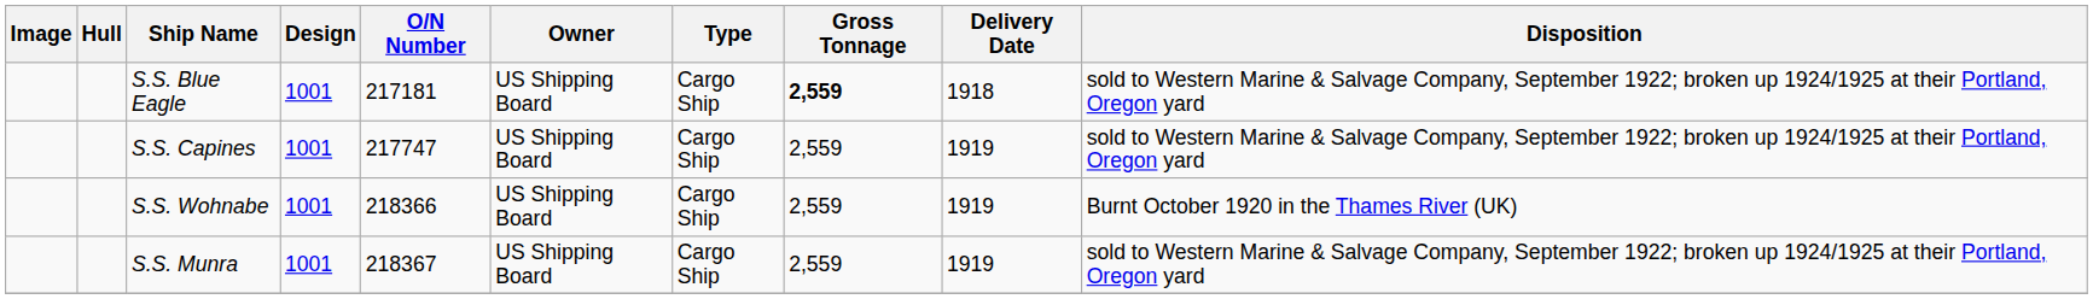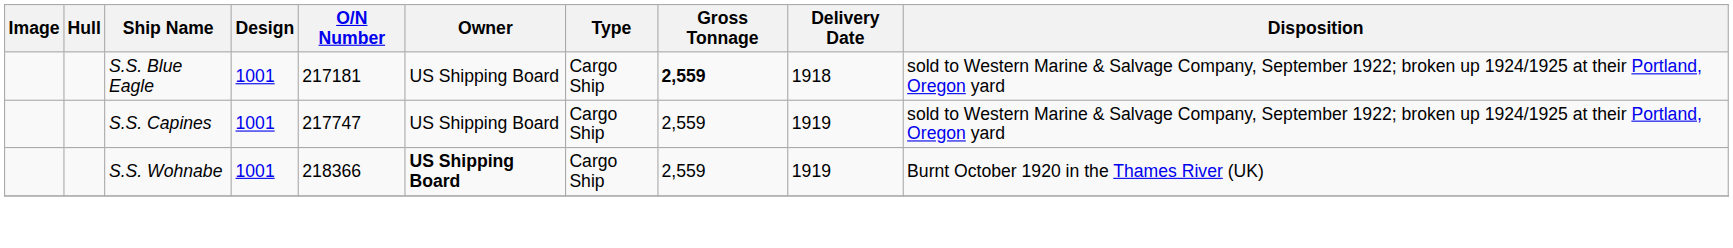 <table class="wikitable" border="1">
 <tr>
 <th>Image</th>
 <th>Hull</th>
 <th>Ship Name</th>
 <th>Design</th>
 <th><a href='#'>O/N Number</a></th>
 <th>Owner</th>
 <th>Type</th>
 <th>Gross Tonnage</th>
 <th>Delivery Date</th>
 <th>Disposition</th>
 </tr>
 <tr>
 <td></td>
 <td></td>
 <td><em>S.S. Blue Eagle</em></td>
 <td><a href='#'>1001</a></td>
 <td>217181</td>
 <td>US Shipping Board</td>
 <td>Cargo Ship</td>
 <td><strong>2,559</strong></td>
 <td>1918</td>
 <td>sold to Western Marine & Salvage Company, September 1922; broken up 1924/1925 at their <a href='#'>Portland, Oregon</a> yard</td>
 </tr>
 <tr>
 <td></td>
 <td></td>
 <td><em>S.S. Capines</em></td>
 <td><a href='#'>1001</a></td>
 <td>217747</td>
 <td>US Shipping Board</td>
 <td>Cargo Ship</td>
 <td>2,559</td>
 <td>1919</td>
 <td>sold to Western Marine & Salvage Company, September 1922; broken up 1924/1925 at their <a href='#'>Portland, Oregon</a> yard</td>
 </tr>
 <tr>
 <td></td>
 <td></td>
 <td><em>S.S. Wohnabe</em></td>
 <td><a href='#'>1001</a></td>
 <td>218366</td>
-<td>US Shipping Board</td>
+<td><strong>US Shipping Board</strong></td>
 <td>Cargo Ship</td>
 <td>2,559</td>
 <td>1919</td>
 <td>Burnt October 1920 in the <a href='#'>Thames River</a> (UK)</td>
 </tr>
 <tr>
-<td></td>
-<td></td>
-<td><em>S.S. Munra</em></td>
-<td><a href='#'>1001</a></td>
-<td>218367</td>
-<td>US Shipping Board</td>
-<td>Cargo Ship</td>
-<td>2,559</td>
-<td>1919</td>
-<td>sold to Western Marine & Salvage Company, September 1922; broken up 1924/1925 at their <a href='#'>Portland, Oregon</a> yard</td>
-</tr>
-<tr>
 </tr>
 </table>
